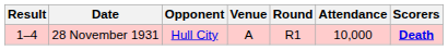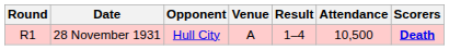 <table class="wikitable" style="font-size:100%; text-align:center">
 <tr>
-<th>Result</th>
+<th>Round</th>
 <th>Date</th>
 <th>Opponent</th>
 <th>Venue</th>
-<th>Round</th>
+<th>Result</th>
 <th>Attendance</th>
 <th>Scorers</th>
 </tr>
 <tr style="background-color: #FFCCCC;">
-<td>1–4</td>
+<td>R1</td>
 <td>28 November 1931</td>
 <td><a href='#'>Hull City</a></td>
 <td>A</td>
-<td>R1</td>
-<td>10,000</td>
+<td>1–4</td>
+<td>10,500</td>
 <td><strong><a href='#'>Death</a></strong></td>
 </tr>
 </table>
